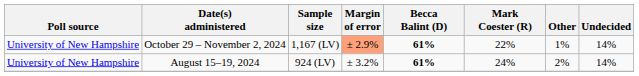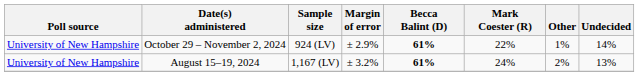 <table class="wikitable" style="font-size:90%;text-align:center;">
 <tr valign="bottom">
 <th>Poll source</th>
 <th>Date(s)<br>administered</th>
 <th>Sample<br>size</th>
 <th>Margin<br>of error</th>
 <th style="width:100px;">Becca<br>Balint (D)</th>
 <th style="width:100px;">Mark<br>Coester (R)</th>
 <th>Other</th>
 <th>Undecided</th>
 </tr>
 <tr>
 <td style="text-align:left;"><a href='#'>University of New Hampshire</a></td>
 <td>October 29 – November 2, 2024</td>
-<td>1,167 (LV)</td>
-<td style="background: lightsalmon;">± 2.9%</td>
+<td>924 (LV)</td>
+<td>± 2.9%</td>
 <td><strong>61%</strong></td>
 <td>22%</td>
 <td>1%</td>
 <td>14%</td>
 </tr>
 <tr>
 <td style="text-align:left;"><a href='#'>University of New Hampshire</a></td>
 <td data-sort-value="2024-08-22">August 15–19, 2024</td>
-<td>924 (LV)</td>
+<td>1,167 (LV)</td>
 <td>± 3.2%</td>
 <td><strong>61%</strong></td>
 <td>24%</td>
 <td>2%</td>
-<td>14%</td>
+<td>13%</td>
 </tr>
 <tr>
 </tr>
 </table>
